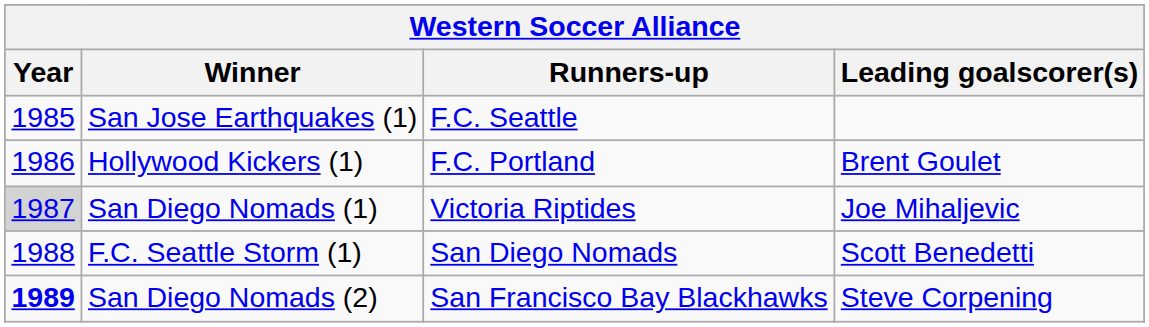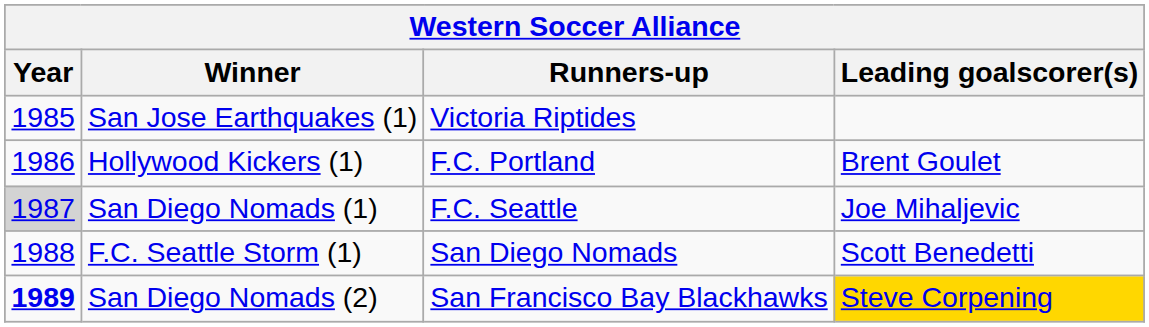 <table class="wikitable" style="text-align: left;">
 <tr>
 <th colspan="8"><a href='#'>Western Soccer Alliance</a></th>
 </tr>
 <tr>
 <th>Year</th>
 <th>Winner </th>
 <th>Runners-up</th>
 <th>Leading goalscorer(s)</th>
 </tr>
 <tr>
 <td><a href='#'>1985</a></td>
 <td><a href='#'>San Jose Earthquakes</a> (1)</td>
-<td><a href='#'>F.C. Seattle</a></td>
+<td><a href='#'>Victoria Riptides</a></td>
 <td></td>
 </tr>
 <tr>
 <td><a href='#'>1986</a></td>
 <td><a href='#'>Hollywood Kickers</a> (1)</td>
 <td><a href='#'>F.C. Portland</a></td>
 <td><a href='#'>Brent Goulet</a></td>
 </tr>
 <tr>
 <td style="background: lightgrey;"><a href='#'>1987</a></td>
 <td><a href='#'>San Diego Nomads</a> (1)</td>
-<td><a href='#'>Victoria Riptides</a></td>
+<td><a href='#'>F.C. Seattle</a></td>
 <td><a href='#'>Joe Mihaljevic</a></td>
 </tr>
 <tr>
 <td><a href='#'>1988</a></td>
 <td><a href='#'>F.C. Seattle Storm</a> (1)</td>
 <td><a href='#'>San Diego Nomads</a></td>
 <td><a href='#'>Scott Benedetti</a></td>
 </tr>
 <tr>
 <td><strong><a href='#'>1989</a></strong></td>
 <td><a href='#'>San Diego Nomads</a> (2)</td>
 <td><a href='#'>San Francisco Bay Blackhawks</a></td>
-<td><a href='#'>Steve Corpening</a></td>
+<td style="background: gold;"><a href='#'>Steve Corpening</a></td>
 </tr>
 </table>
